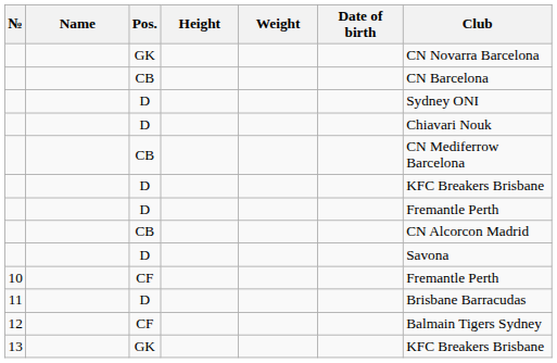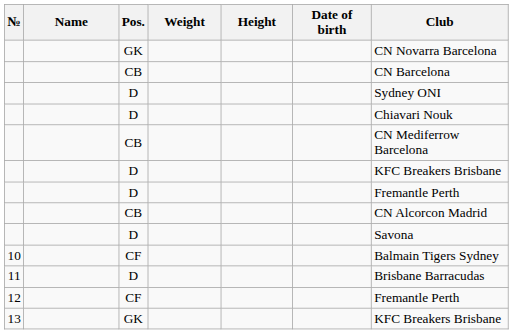 <table class="wikitable sortable" style="font-size:100%; text-align:center;">
 <tr>
 <th>№</th>
 <th style="width:15em;text-align:center;">Name</th>
 <th>Pos.</th>
+<th style="width:9em">Weight</th>
 <th style="width:9em">Height</th>
-<th style="width:9em">Weight</th>
 <th style="width:12em">Date of birth</th>
 <th style="width:20em">Club</th>
 </tr>
 <tr>
 <td></td>
 <td style="text-align:left;"></td>
 <td>GK</td>
 <td></td>
 <td></td>
 <td style="text-align:right;"></td>
 <td style="text-align:left;"> CN Novarra Barcelona</td>
 </tr>
 <tr>
 <td></td>
 <td style="text-align:left;"></td>
 <td>CB</td>
 <td></td>
 <td></td>
 <td style="text-align:right;"></td>
 <td style="text-align:left;"> CN Barcelona</td>
 </tr>
 <tr>
 <td></td>
 <td style="text-align:left;"></td>
 <td>D</td>
 <td></td>
 <td></td>
 <td style="text-align:right;"></td>
 <td style="text-align:left;"> Sydney ONI</td>
 </tr>
 <tr>
 <td></td>
 <td style="text-align:left;"></td>
 <td>D</td>
 <td></td>
 <td></td>
 <td style="text-align:right;"></td>
 <td style="text-align:left;"> Chiavari Nouk</td>
 </tr>
 <tr>
 <td></td>
 <td style="text-align:left;"></td>
 <td>CB</td>
 <td></td>
 <td></td>
 <td style="text-align:right;"></td>
 <td style="text-align:left;"> CN Mediferrow Barcelona</td>
 </tr>
 <tr>
 <td></td>
 <td style="text-align:left;"></td>
 <td>D</td>
 <td></td>
 <td></td>
 <td style="text-align:right;"></td>
 <td style="text-align:left;"> KFC Breakers Brisbane</td>
 </tr>
 <tr>
 <td></td>
 <td style="text-align:left;"></td>
 <td>D</td>
 <td></td>
 <td></td>
 <td style="text-align:right;"></td>
 <td style="text-align:left;"> Fremantle Perth</td>
 </tr>
 <tr>
 <td></td>
 <td style="text-align:left;"></td>
 <td>CB</td>
 <td></td>
 <td></td>
 <td style="text-align:right;"></td>
 <td style="text-align:left;"> CN Alcorcon Madrid</td>
 </tr>
 <tr>
 <td></td>
 <td style="text-align:left;"></td>
 <td>D</td>
 <td></td>
 <td></td>
 <td style="text-align:right;"></td>
 <td style="text-align:left;"> Savona</td>
 </tr>
 <tr>
 <td>10</td>
 <td style="text-align:left;"></td>
 <td>CF</td>
 <td></td>
 <td></td>
 <td style="text-align:right;"></td>
-<td style="text-align:left;"> Fremantle Perth</td>
+<td style="text-align:left;"> Balmain Tigers Sydney</td>
 </tr>
 <tr>
 <td>11</td>
 <td style="text-align:left;"></td>
 <td>D</td>
 <td></td>
 <td></td>
 <td style="text-align:right;"></td>
 <td style="text-align:left;"> Brisbane Barracudas</td>
 </tr>
 <tr>
 <td>12</td>
 <td style="text-align:left;"></td>
 <td>CF</td>
 <td></td>
 <td></td>
 <td style="text-align:right;"></td>
-<td style="text-align:left;"> Balmain Tigers Sydney</td>
+<td style="text-align:left;"> Fremantle Perth</td>
 </tr>
 <tr>
 <td>13</td>
 <td style="text-align:left;"></td>
 <td>GK</td>
 <td></td>
 <td></td>
 <td style="text-align:right;"></td>
 <td style="text-align:left;"> KFC Breakers Brisbane</td>
 </tr>
 </table>
